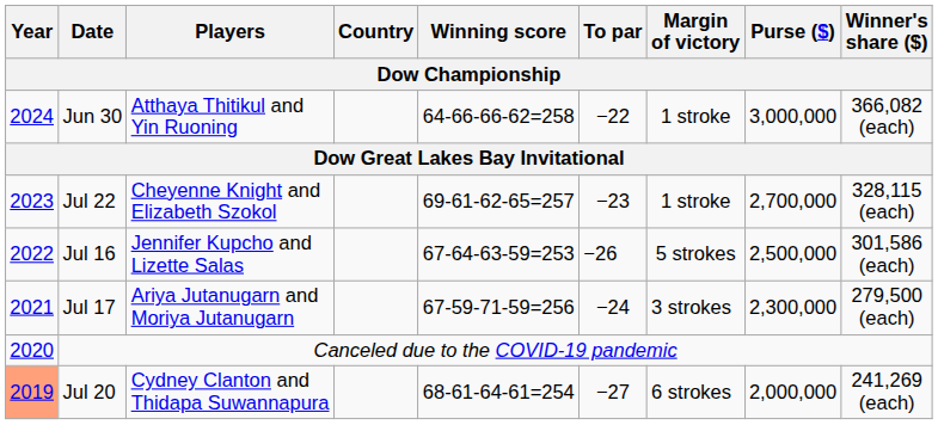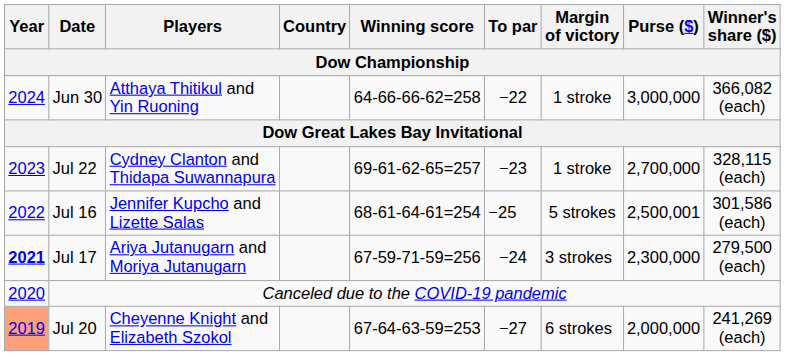 <table class="wikitable">
 <tr>
 <th>Year</th>
 <th>Date</th>
 <th>Players</th>
 <th>Country</th>
 <th>Winning score</th>
 <th>To par</th>
 <th>Margin<br>of victory</th>
 <th>Purse (<a href='#'>$</a>)</th>
 <th>Winner's<br>share ($)</th>
 </tr>
 <tr>
 <th colspan=9>Dow Championship</th>
 </tr>
 <tr>
 <td><a href='#'>2024</a></td>
 <td>Jun 30</td>
 <td><a href='#'>Atthaya Thitikul</a> and <br> <a href='#'>Yin Ruoning</a></td>
 <td><br></td>
 <td align=right>64-66-66-62=258</td>
 <td align=center>−22</td>
 <td align=center>1 stroke</td>
 <td align=center>3,000,000</td>
 <td align=center>366,082<br>(each)</td>
 </tr>
 <tr>
 <th colspan=9>Dow Great Lakes Bay Invitational</th>
 </tr>
 <tr>
 <td><a href='#'>2023</a></td>
 <td>Jul 22</td>
-<td><a href='#'>Cheyenne Knight</a> and <br> <a href='#'>Elizabeth Szokol</a></td>
+<td><a href='#'>Cydney Clanton</a> and<br><a href='#'>Thidapa Suwannapura</a></td>
 <td><br></td>
 <td align=right>69-61-62-65=257</td>
 <td align=center>−23</td>
 <td align=center>1 stroke</td>
 <td align=center>2,700,000</td>
 <td align=center>328,115<br>(each)</td>
 </tr>
 <tr>
 <td><a href='#'>2022</a></td>
 <td>Jul 16</td>
 <td><a href='#'>Jennifer Kupcho</a> and <br> <a href='#'>Lizette Salas</a></td>
 <td><br></td>
-<td align=right>67-64-63-59=253</td>
-<td>−26</td>
+<td align=right>68-61-64-61=254</td>
+<td>−25</td>
 <td align=center>5 strokes</td>
-<td align=center>2,500,000</td>
+<td align=center>2,500,001</td>
 <td align=center>301,586<br>(each)</td>
 </tr>
 <tr>
-<td><a href='#'>2021</a></td>
+<td><strong><a href='#'>2021</a></strong></td>
 <td>Jul 17</td>
 <td><a href='#'>Ariya Jutanugarn</a> and<br><a href='#'>Moriya Jutanugarn</a></td>
 <td><br></td>
 <td align=right>67-59-71-59=256</td>
 <td align=center>−24</td>
 <td>3 strokes</td>
 <td align=center>2,300,000</td>
 <td align=center>279,500<br>(each)</td>
 </tr>
 <tr>
 <td><a href='#'>2020</a></td>
 <td colspan=8 align=center><em>Canceled due to the <a href='#'>COVID-19 pandemic</a></em></td>
 </tr>
 <tr>
 <td style="background: lightsalmon;"><a href='#'>2019</a></td>
 <td>Jul 20</td>
-<td><a href='#'>Cydney Clanton</a> and<br><a href='#'>Thidapa Suwannapura</a></td>
+<td><a href='#'>Cheyenne Knight</a> and <br> <a href='#'>Elizabeth Szokol</a></td>
 <td><br></td>
-<td align=right>68-61-64-61=254</td>
+<td align=right>67-64-63-59=253</td>
 <td align=center>−27</td>
 <td>6 strokes</td>
 <td align=center>2,000,000</td>
 <td align=center>241,269<br>(each)</td>
 </tr>
 </table>
